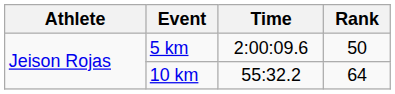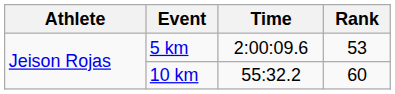 <table class="wikitable" style="text-align:center; font-size:90%; width:50%;">
 <tr>
 <th>Athlete</th>
 <th>Event</th>
 <th>Time</th>
 <th>Rank</th>
 </tr>
 <tr>
 <td align=left rowspan=2><a href='#'>Jeison Rojas</a></td>
 <td align=left><a href='#'>5 km</a></td>
 <td>2:00:09.6</td>
-<td>50</td>
+<td>53</td>
 </tr>
 <tr>
 <td align=left><a href='#'>10 km</a></td>
 <td>55:32.2</td>
-<td>64</td>
+<td>60</td>
 </tr>
 </table>
